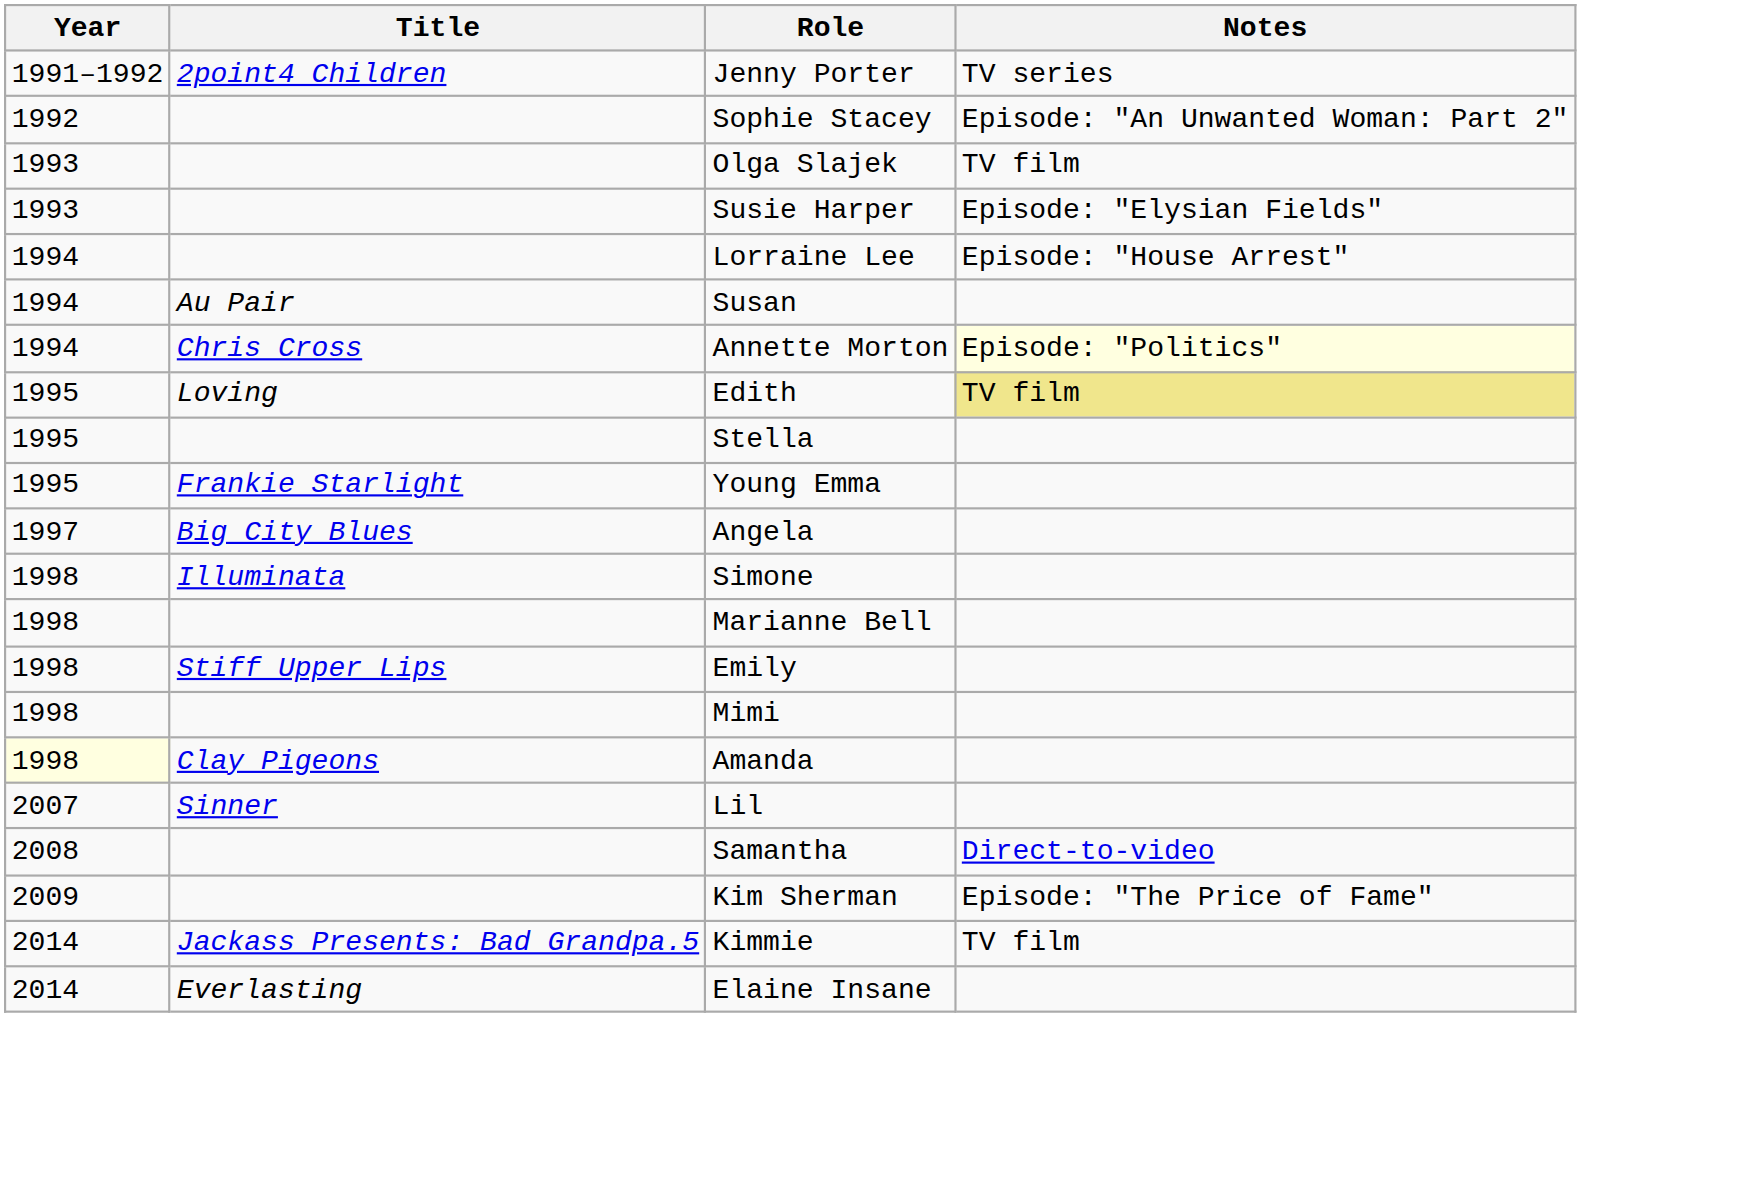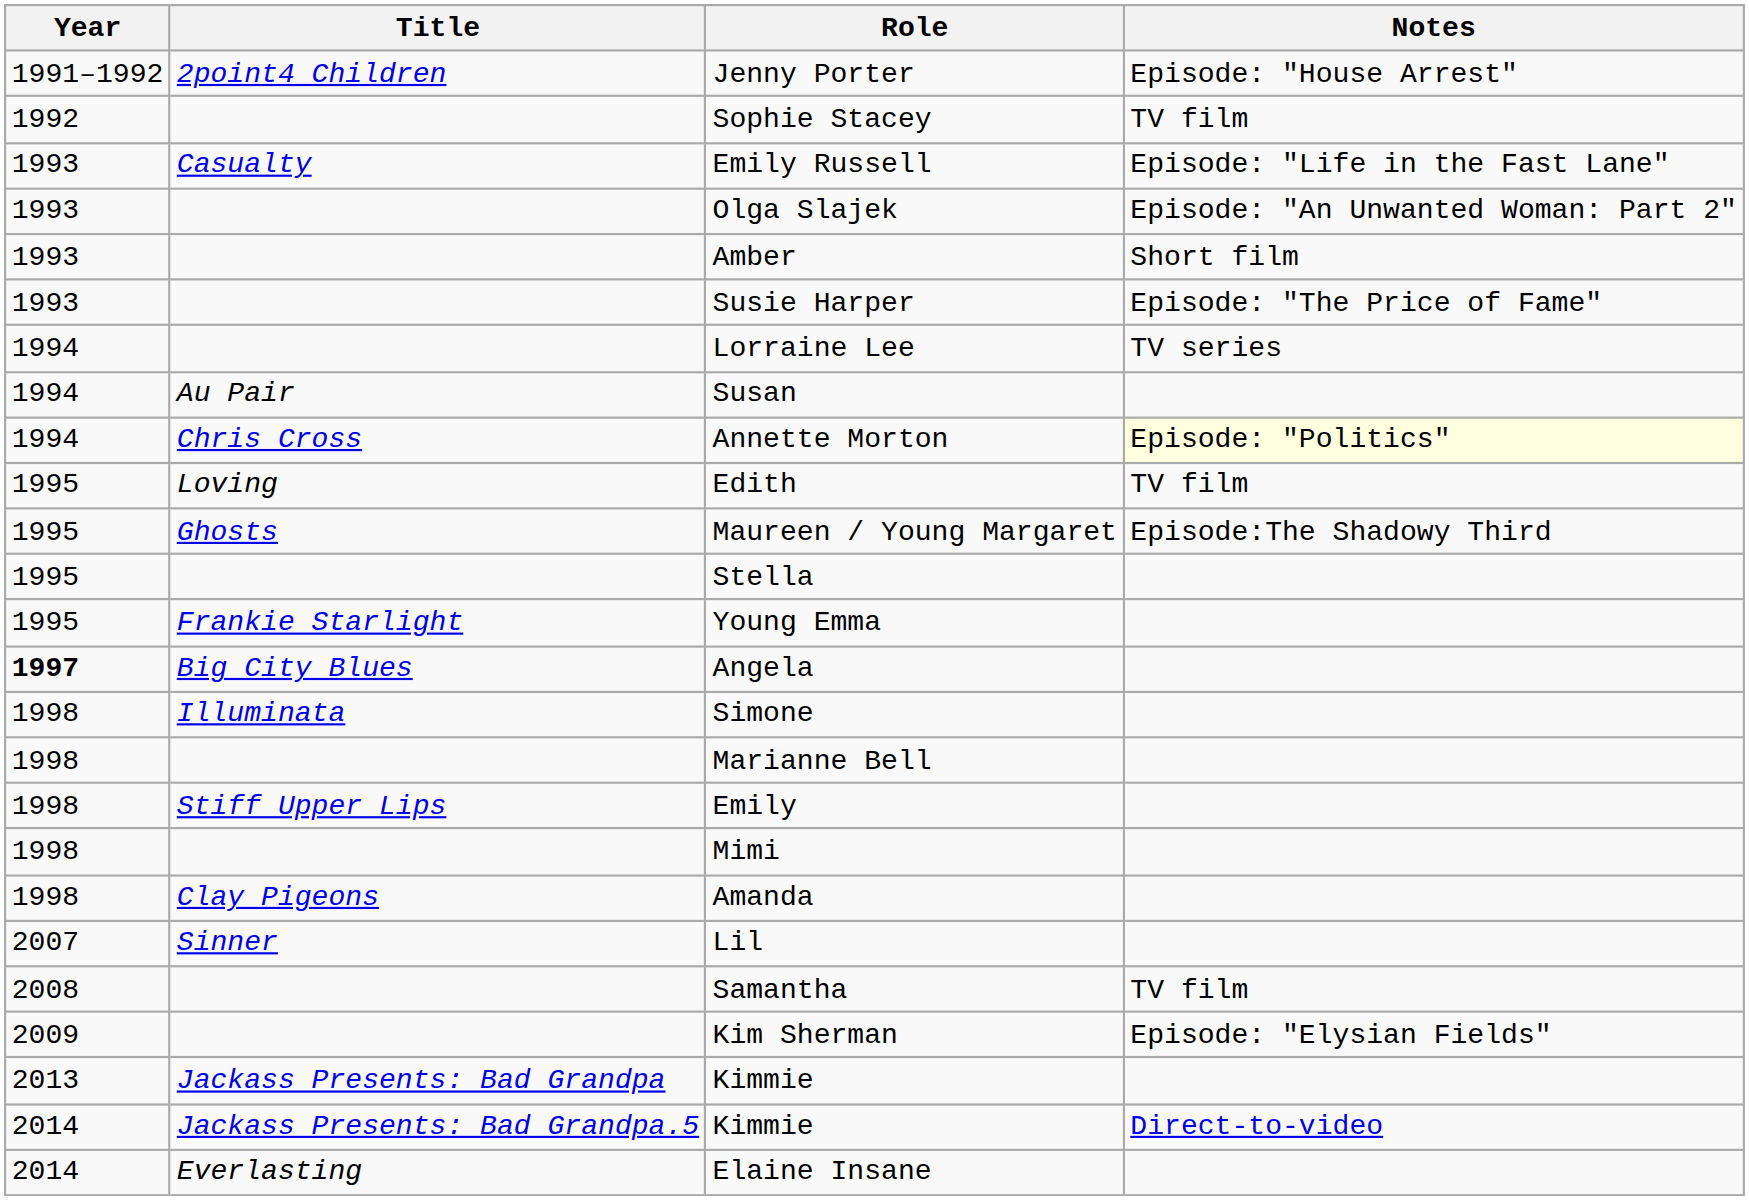 <table class="wikitable sortable">
 <tr>
 <th>Year</th>
 <th>Title</th>
 <th>Role</th>
 <th class="unsortable">Notes</th>
 </tr>
 <tr>
 <td>1991–1992</td>
 <td><em><a href='#'>2point4 Children</a></em></td>
 <td>Jenny Porter</td>
-<td>TV series</td>
+<td>Episode: "House Arrest"</td>
 </tr>
 <tr>
 <td>1992</td>
 <td><em></em></td>
 <td>Sophie Stacey</td>
+<td>TV film</td>
+</tr>
+<tr>
+<td>1993</td>
+<td><em><a href='#'>Casualty</a></em></td>
+<td>Emily Russell</td>
+<td>Episode: "Life in the Fast Lane"</td>
+</tr>
+<tr>
+<td>1993</td>
+<td><em></em></td>
+<td>Olga Slajek</td>
 <td>Episode: "An Unwanted Woman: Part 2"</td>
 </tr>
 <tr>
 <td>1993</td>
 <td><em></em></td>
-<td>Olga Slajek</td>
-<td>TV film</td>
+<td>Amber</td>
+<td>Short film</td>
 </tr>
 <tr>
 <td>1993</td>
 <td><em></em></td>
 <td>Susie Harper</td>
-<td>Episode: "Elysian Fields"</td>
+<td>Episode: "The Price of Fame"</td>
 </tr>
 <tr>
 <td>1994</td>
 <td><em></em></td>
 <td>Lorraine Lee</td>
-<td>Episode: "House Arrest"</td>
+<td>TV series</td>
 </tr>
 <tr>
 <td>1994</td>
 <td><em>Au Pair</em></td>
 <td>Susan</td>
 <td></td>
 </tr>
 <tr>
 <td>1994</td>
 <td><em><a href='#'>Chris Cross</a></em></td>
 <td>Annette Morton</td>
 <td style="background: lightyellow;">Episode: "Politics"</td>
 </tr>
 <tr>
 <td>1995</td>
 <td><em>Loving</em></td>
 <td>Edith</td>
-<td style="background: khaki;">TV film</td>
+<td>TV film</td>
+</tr>
+<tr>
+<td>1995</td>
+<td><a href='#'><em>Ghosts</em></a></td>
+<td>Maureen / Young Margaret</td>
+<td>Episode:The Shadowy Third</td>
 </tr>
 <tr>
 <td>1995</td>
 <td><em></em></td>
 <td>Stella</td>
 <td></td>
 </tr>
 <tr>
 <td>1995</td>
 <td><em><a href='#'>Frankie Starlight</a></em></td>
 <td>Young Emma</td>
 <td></td>
 </tr>
 <tr>
-<td>1997</td>
+<td><strong>1997</strong></td>
 <td><em><a href='#'>Big City Blues</a></em></td>
 <td>Angela</td>
 <td></td>
 </tr>
 <tr>
 <td>1998</td>
 <td><em><a href='#'>Illuminata</a></em></td>
 <td>Simone</td>
 <td></td>
 </tr>
 <tr>
 <td>1998</td>
 <td><em></em></td>
 <td>Marianne Bell</td>
 <td></td>
 </tr>
 <tr>
 <td>1998</td>
 <td><em><a href='#'>Stiff Upper Lips</a></em></td>
 <td>Emily</td>
 <td></td>
 </tr>
 <tr>
 <td>1998</td>
 <td><em></em></td>
 <td>Mimi</td>
 <td></td>
 </tr>
 <tr>
-<td style="background: lightyellow;">1998</td>
+<td>1998</td>
 <td><em><a href='#'>Clay Pigeons</a></em></td>
 <td>Amanda</td>
 <td></td>
 </tr>
 <tr>
 <td>2007</td>
 <td><em><a href='#'>Sinner</a></em></td>
 <td>Lil</td>
 <td></td>
 </tr>
 <tr>
 <td>2008</td>
 <td><em></em></td>
 <td>Samantha</td>
-<td><a href='#'>Direct-to-video</a></td>
+<td>TV film</td>
 </tr>
 <tr>
 <td>2009</td>
 <td><em></em></td>
 <td>Kim Sherman</td>
-<td>Episode: "The Price of Fame"</td>
+<td>Episode: "Elysian Fields"</td>
+</tr>
+<tr>
+<td>2013</td>
+<td><em><a href='#'>Jackass Presents: Bad Grandpa</a></em></td>
+<td>Kimmie</td>
+<td></td>
 </tr>
 <tr>
 <td>2014</td>
 <td><em><a href='#'>Jackass Presents: Bad Grandpa.5</a></em></td>
 <td>Kimmie</td>
-<td>TV film</td>
+<td><a href='#'>Direct-to-video</a></td>
 </tr>
 <tr>
 <td>2014</td>
 <td><em>Everlasting</em></td>
 <td>Elaine Insane</td>
 <td></td>
 </tr>
 </table>
